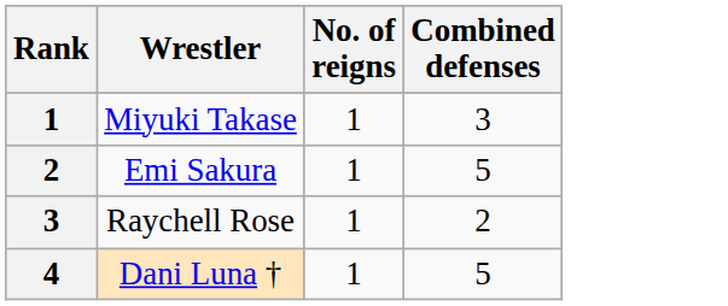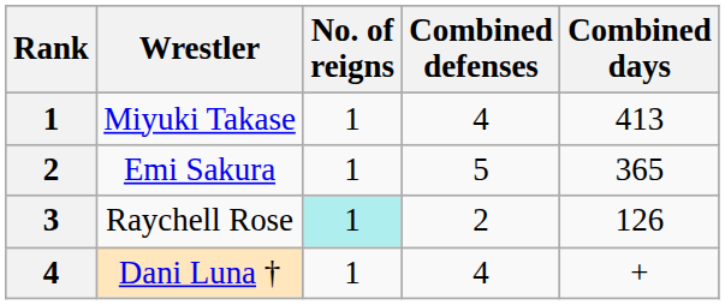 <table class="wikitable sortable" style="text-align: center">
 <tr>
 <th>Rank</th>
 <th>Wrestler</th>
 <th>No. of<br>reigns</th>
 <th>Combined<br>defenses</th>
+<th>Combined<br>days</th>
 </tr>
 <tr>
 <th>1</th>
 <td><a href='#'>Miyuki Takase</a></td>
 <td>1</td>
-<td>3</td>
+<td>4</td>
+<td>413</td>
 </tr>
 <tr>
 <th>2</th>
 <td><a href='#'>Emi Sakura</a></td>
 <td>1</td>
 <td>5</td>
+<td>365</td>
 </tr>
 <tr>
 <th>3</th>
 <td>Raychell Rose</td>
-<td>1</td>
+<td style="background: paleturquoise;">1</td>
 <td>2</td>
+<td>126</td>
 </tr>
 <tr>
 <th>4</th>
 <td style="background-color:#FFE6BD"><a href='#'>Dani Luna</a> †</td>
 <td>1</td>
-<td>5</td>
+<td>4</td>
+<td>+</td>
 </tr>
 </table>
